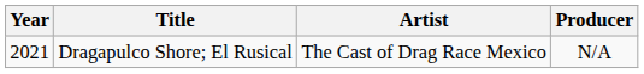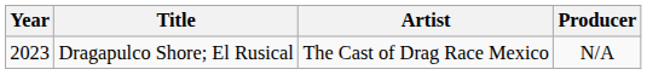 <table class="wikitable plainrowheaders" style="text-align:center;">
 <tr>
 <th>Year</th>
 <th>Title</th>
 <th>Artist</th>
 <th>Producer</th>
 </tr>
 <tr>
-<td>2021</td>
+<td>2023</td>
 <td>Dragapulco Shore; El Rusical</td>
 <td>The Cast of Drag Race Mexico</td>
 <td>N/A</td>
 </tr>
 </table>
